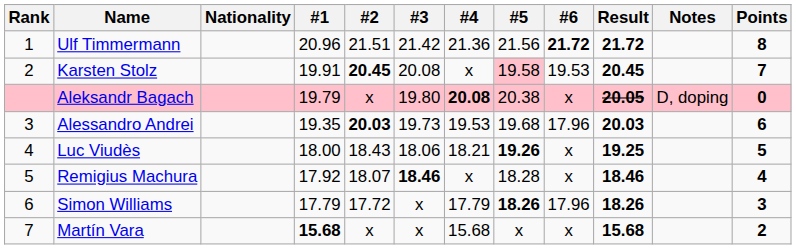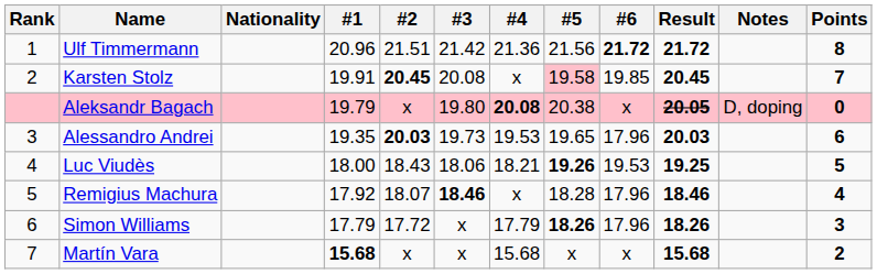 <table class="wikitable sortable" style="text-align:center">
 <tr>
 <th>Rank</th>
 <th>Name</th>
 <th>Nationality</th>
 <th>#1</th>
 <th>#2</th>
 <th>#3</th>
 <th>#4</th>
 <th>#5</th>
 <th>#6</th>
 <th>Result</th>
 <th>Notes</th>
 <th>Points</th>
 </tr>
 <tr>
 <td>1</td>
 <td align=left><a href='#'>Ulf Timmermann</a></td>
 <td align=left></td>
 <td>20.96</td>
 <td>21.51</td>
 <td>21.42</td>
 <td>21.36</td>
 <td>21.56</td>
 <td><strong>21.72</strong></td>
 <td><strong>21.72</strong></td>
 <td></td>
 <td><strong>8</strong></td>
 </tr>
 <tr>
 <td>2</td>
 <td align=left><a href='#'>Karsten Stolz</a></td>
 <td align=left></td>
 <td>19.91</td>
 <td><strong>20.45</strong></td>
 <td>20.08</td>
 <td>x</td>
 <td style="background: pink;">19.58</td>
-<td>19.53</td>
+<td>19.85</td>
 <td><strong>20.45</strong></td>
 <td></td>
 <td><strong>7</strong></td>
 </tr>
 <tr bgcolor=pink>
 <td></td>
 <td align=left><a href='#'>Aleksandr Bagach</a></td>
 <td align=left></td>
 <td>19.79</td>
 <td>x</td>
 <td>19.80</td>
 <td><strong>20.08</strong></td>
 <td>20.38</td>
 <td>x</td>
 <td><s><strong>20.05</strong></s></td>
 <td>D, doping</td>
 <td><strong>0</strong></td>
 </tr>
 <tr>
 <td>3</td>
 <td align=left><a href='#'>Alessandro Andrei</a></td>
 <td align=left></td>
 <td>19.35</td>
 <td><strong>20.03</strong></td>
 <td>19.73</td>
 <td>19.53</td>
-<td>19.68</td>
+<td>19.65</td>
 <td>17.96</td>
 <td><strong>20.03</strong></td>
 <td></td>
 <td><strong>6</strong></td>
 </tr>
 <tr>
 <td>4</td>
 <td align=left><a href='#'>Luc Viudès</a></td>
 <td align=left></td>
 <td>18.00</td>
 <td>18.43</td>
 <td>18.06</td>
 <td>18.21</td>
 <td><strong>19.26</strong></td>
-<td>x</td>
+<td>19.53</td>
 <td><strong>19.25</strong></td>
 <td></td>
 <td><strong>5</strong></td>
 </tr>
 <tr>
 <td>5</td>
 <td align=left><a href='#'>Remigius Machura</a></td>
 <td align=left></td>
 <td>17.92</td>
 <td>18.07</td>
 <td><strong>18.46</strong></td>
 <td>x</td>
 <td>18.28</td>
-<td>x</td>
+<td>17.96</td>
 <td><strong>18.46</strong></td>
 <td></td>
 <td><strong>4</strong></td>
 </tr>
 <tr>
 <td>6</td>
 <td align=left><a href='#'>Simon Williams</a></td>
 <td align=left></td>
 <td>17.79</td>
 <td>17.72</td>
 <td>x</td>
 <td>17.79</td>
 <td><strong>18.26</strong></td>
 <td>17.96</td>
 <td><strong>18.26</strong></td>
 <td></td>
 <td><strong>3</strong></td>
 </tr>
 <tr>
 <td>7</td>
 <td align=left><a href='#'>Martín Vara</a></td>
 <td align=left></td>
 <td><strong>15.68</strong></td>
 <td>x</td>
 <td>x</td>
 <td>15.68</td>
 <td>x</td>
 <td>x</td>
 <td><strong>15.68</strong></td>
 <td></td>
 <td><strong>2</strong></td>
 </tr>
 </table>
